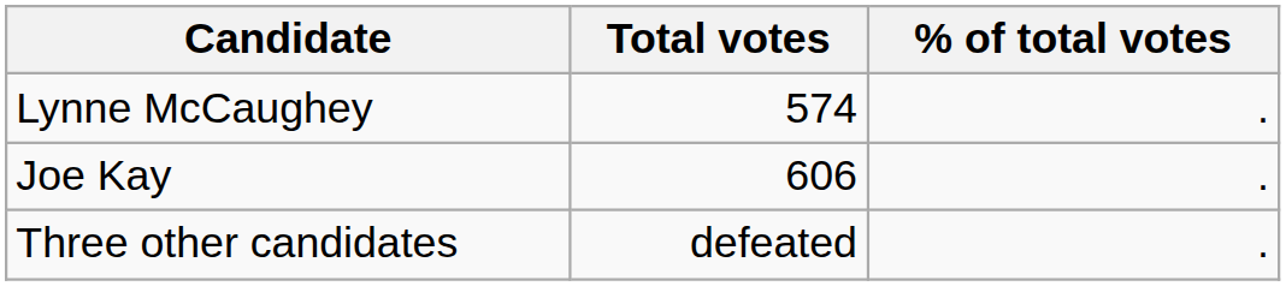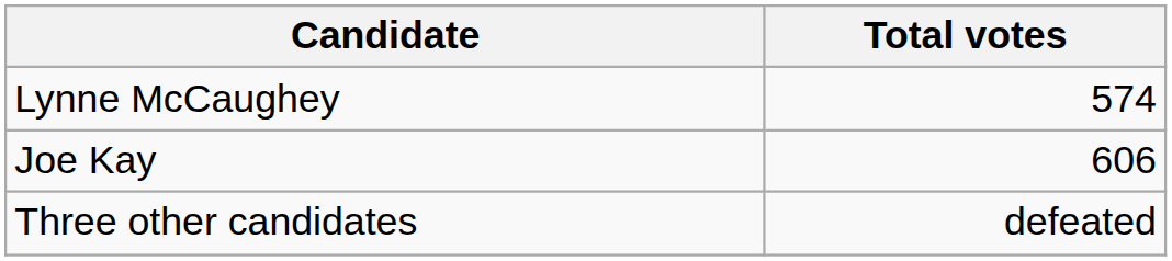 <table class="wikitable" width="475">
 <tr>
 <th align="left">Candidate</th>
 <th align="right">Total votes</th>
-<th align="right">% of total votes</th>
 </tr>
 <tr>
 <td align="left">Lynne McCaughey</td>
 <td align="right">574</td>
-<td align="right">.</td>
 </tr>
 <tr>
 <td align="left">Joe Kay</td>
 <td align="right">606</td>
-<td align="right">.</td>
 </tr>
 <tr>
 <td align="left">Three other candidates</td>
 <td align="right">defeated</td>
-<td align="right">.</td>
 </tr>
 </table>
